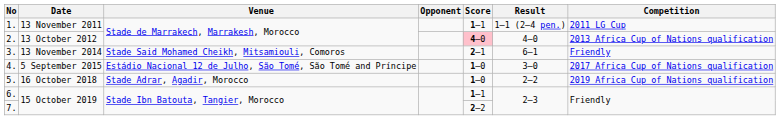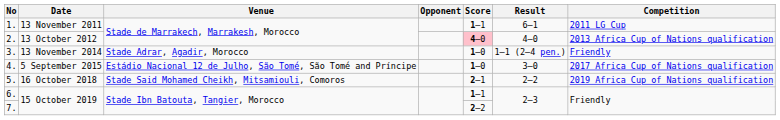 <table class="wikitable">
 <tr>
 <th>No</th>
 <th>Date</th>
 <th>Venue</th>
 <th>Opponent</th>
 <th>Score</th>
 <th>Result</th>
 <th>Competition</th>
 </tr>
 <tr>
 <td>1.</td>
 <td>13 November 2011</td>
 <td rowspan=2><a href='#'>Stade de Marrakech</a>, <a href='#'>Marrakesh</a>, Morocco</td>
 <td></td>
 <td align=center><strong>1</strong>–1</td>
-<td align=center>1–1 (2–4 <a href='#'>pen.</a>)</td>
+<td align=center>6–1</td>
 <td><a href='#'>2011 LG Cup</a></td>
 </tr>
 <tr>
 <td>2.</td>
 <td>13 October 2012</td>
 <td></td>
 <td align=center style="background: pink;"><strong>4</strong>–0</td>
 <td align=center>4–0</td>
 <td><a href='#'>2013 Africa Cup of Nations qualification</a></td>
 </tr>
 <tr>
 <td>3.</td>
 <td>13 November 2014</td>
-<td><a href='#'>Stade Said Mohamed Cheikh</a>, <a href='#'>Mitsamiouli</a>, Comoros</td>
+<td><a href='#'>Stade Adrar</a>, <a href='#'>Agadir</a>, Morocco</td>
 <td></td>
-<td align=center><strong>2</strong>–1</td>
-<td align=center>6–1</td>
+<td align=center><strong>1</strong>–0</td>
+<td align=center>1–1 (2–4 <a href='#'>pen.</a>)</td>
 <td><a href='#'>Friendly</a></td>
 </tr>
 <tr>
 <td>4.</td>
 <td>5 September 2015</td>
 <td><a href='#'>Estádio Nacional 12 de Julho</a>, <a href='#'>São Tomé</a>, São Tomé and Príncipe</td>
 <td></td>
 <td align=center><strong>1</strong>–0</td>
 <td align=center>3–0</td>
 <td><a href='#'>2017 Africa Cup of Nations qualification</a></td>
 </tr>
 <tr>
 <td>5.</td>
 <td>16 October 2018</td>
-<td><a href='#'>Stade Adrar</a>, <a href='#'>Agadir</a>, Morocco</td>
+<td><a href='#'>Stade Said Mohamed Cheikh</a>, <a href='#'>Mitsamiouli</a>, Comoros</td>
 <td></td>
-<td align=center><strong>1</strong>–0</td>
+<td align=center><strong>2</strong>–1</td>
 <td align=center>2–2</td>
 <td><a href='#'>2019 Africa Cup of Nations qualification</a></td>
 </tr>
 <tr>
 <td>6.</td>
 <td rowspan=2>15 October 2019</td>
 <td rowspan=2><a href='#'>Stade Ibn Batouta</a>, <a href='#'>Tangier</a>, Morocco</td>
 <td rowspan=2></td>
 <td align=center><strong>1</strong>–1</td>
 <td rowspan=2 align=center>2–3</td>
 <td rowspan=2>Friendly</td>
 </tr>
 <tr>
 <td>7.</td>
 <td align=center><strong>2</strong>–2</td>
 </tr>
 </table>
